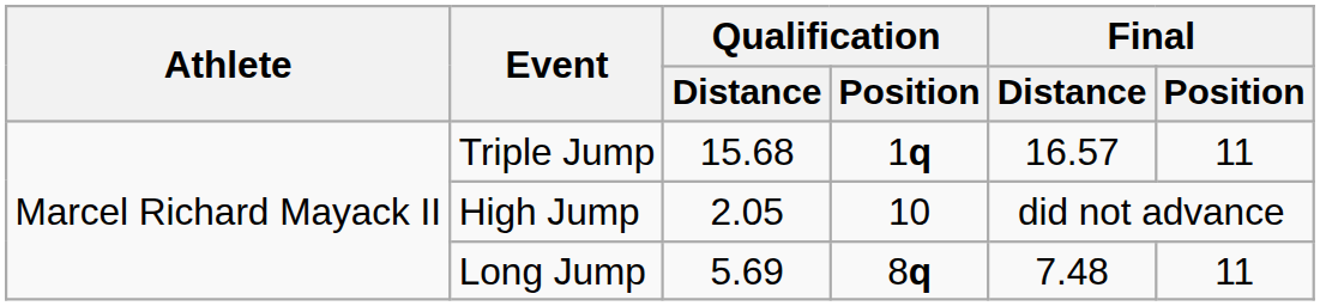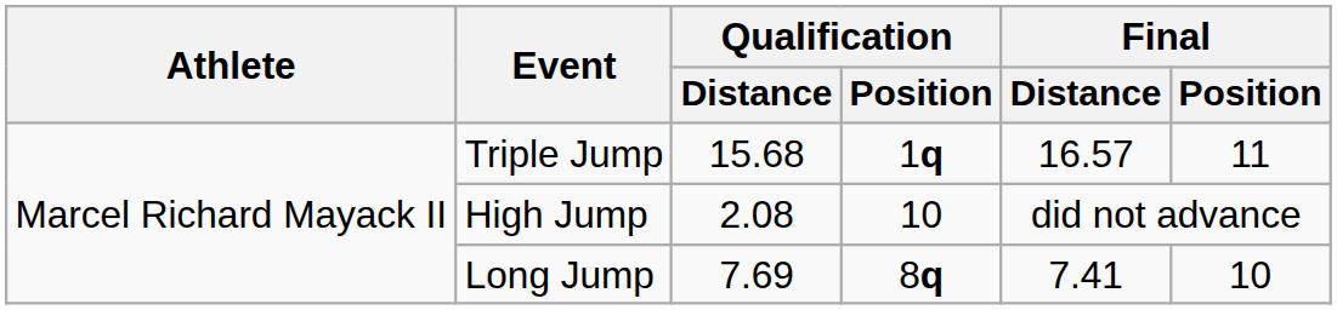 <table class=wikitable style="font-size:90%">
 <tr>
 <th rowspan="2">Athlete</th>
 <th rowspan="2">Event</th>
 <th colspan="2">Qualification</th>
 <th colspan="2">Final</th>
 </tr>
 <tr style="font-size:95%">
 <th>Distance</th>
 <th>Position</th>
 <th>Distance</th>
 <th>Position</th>
 </tr>
 <tr align=center>
 <td align=left rowspan=3>Marcel Richard Mayack II</td>
 <td align=left>Triple Jump</td>
 <td>15.68</td>
 <td>1<strong>q</strong></td>
 <td>16.57</td>
 <td>11</td>
 </tr>
 <tr align=center>
 <td align=left>High Jump</td>
-<td>2.05</td>
+<td>2.08</td>
 <td>10</td>
 <td colspan=2>did not advance</td>
 </tr>
 <tr align=center>
 <td align=left>Long Jump</td>
-<td>5.69</td>
+<td>7.69</td>
 <td>8<strong>q</strong></td>
-<td>7.48</td>
-<td>11</td>
+<td>7.41</td>
+<td>10</td>
 </tr>
 </table>
